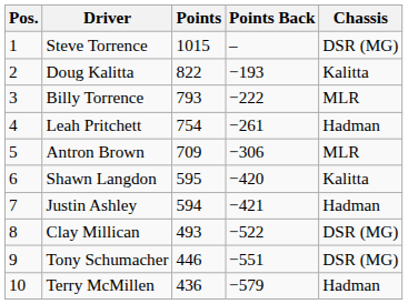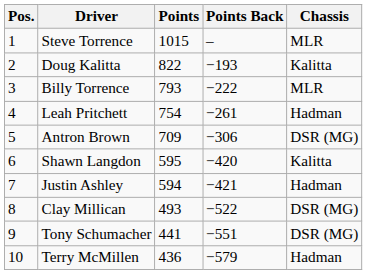 <table class="wikitable">
 <tr>
 <th>Pos.</th>
 <th>Driver</th>
 <th>Points</th>
 <th>Points Back</th>
 <th>Chassis</th>
 </tr>
 <tr>
 <td>1</td>
 <td>Steve Torrence</td>
 <td>1015</td>
 <td>–</td>
-<td>DSR (MG)</td>
+<td>MLR</td>
 </tr>
 <tr>
 <td>2</td>
 <td>Doug Kalitta</td>
 <td>822</td>
 <td>−193</td>
 <td>Kalitta</td>
 </tr>
 <tr>
 <td>3</td>
 <td>Billy Torrence</td>
 <td>793</td>
 <td>−222</td>
 <td>MLR</td>
 </tr>
 <tr>
 <td>4</td>
 <td>Leah Pritchett</td>
 <td>754</td>
 <td>−261</td>
 <td>Hadman</td>
 </tr>
 <tr>
 <td>5</td>
 <td>Antron Brown</td>
 <td>709</td>
 <td>−306</td>
-<td>MLR</td>
+<td>DSR (MG)</td>
 </tr>
 <tr>
 <td>6</td>
 <td>Shawn Langdon</td>
 <td>595</td>
 <td>−420</td>
 <td>Kalitta</td>
 </tr>
 <tr>
 <td>7</td>
 <td>Justin Ashley</td>
 <td>594</td>
 <td>−421</td>
 <td>Hadman</td>
 </tr>
 <tr>
 <td>8</td>
 <td>Clay Millican</td>
 <td>493</td>
 <td>−522</td>
 <td>DSR (MG)</td>
 </tr>
 <tr>
 <td>9</td>
 <td>Tony Schumacher</td>
-<td>446</td>
+<td>441</td>
 <td>−551</td>
 <td>DSR (MG)</td>
 </tr>
 <tr>
 <td>10</td>
 <td>Terry McMillen</td>
 <td>436</td>
 <td>−579</td>
 <td>Hadman</td>
 </tr>
 </table>
